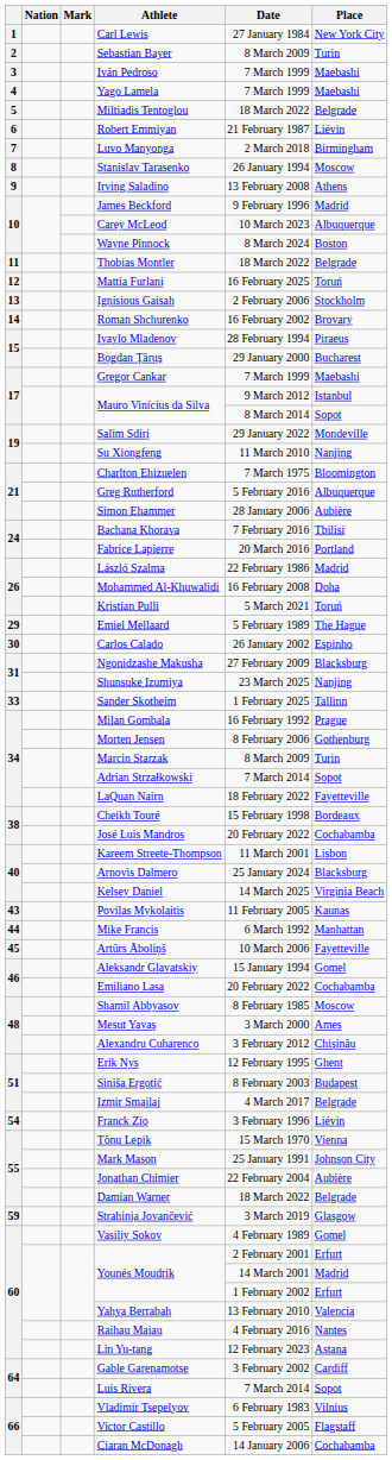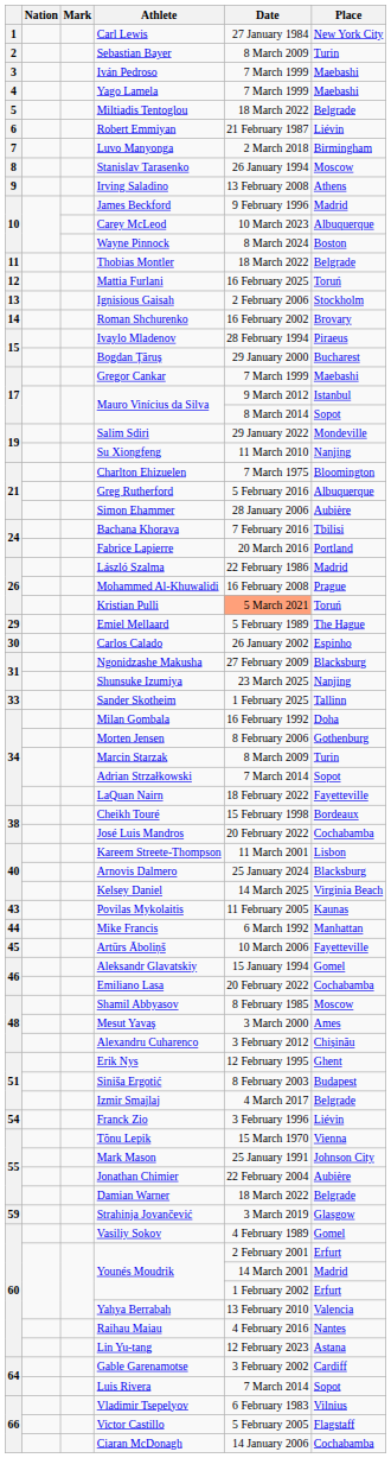 <table class="wikitable sortable sticky-header" style="font-size:95%;">
 <tr>
 <th></th>
 <th>Nation</th>
 <th>Mark</th>
 <th>Athlete</th>
 <th>Date</th>
 <th>Place</th>
 </tr>
 <tr>
 <th>1</th>
 <td></td>
 <td></td>
 <td><a href='#'>Carl Lewis</a></td>
 <td align="right">27 January 1984</td>
 <td><a href='#'>New York City</a></td>
 </tr>
 <tr>
 <th>2</th>
 <td></td>
 <td></td>
 <td><a href='#'>Sebastian Bayer</a></td>
 <td align="right">8 March 2009</td>
 <td><a href='#'>Turin</a></td>
 </tr>
 <tr>
 <th>3</th>
 <td></td>
 <td></td>
 <td><a href='#'>Iván Pedroso</a></td>
 <td align="right">7 March 1999</td>
 <td><a href='#'>Maebashi</a></td>
 </tr>
 <tr>
 <th>4</th>
 <td></td>
 <td></td>
 <td><a href='#'>Yago Lamela</a></td>
 <td align="right">7 March 1999</td>
 <td><a href='#'>Maebashi</a></td>
 </tr>
 <tr>
 <th>5</th>
 <td></td>
 <td></td>
 <td><a href='#'>Miltiadis Tentoglou</a></td>
 <td align="right">18 March 2022</td>
 <td><a href='#'>Belgrade</a></td>
 </tr>
 <tr>
 <th>6</th>
 <td></td>
 <td></td>
 <td><a href='#'>Robert Emmiyan</a></td>
 <td align="right">21 February 1987</td>
 <td><a href='#'>Liévin</a></td>
 </tr>
 <tr>
 <th>7</th>
 <td></td>
 <td></td>
 <td><a href='#'>Luvo Manyonga</a></td>
 <td align="right">2 March 2018</td>
 <td><a href='#'>Birmingham</a></td>
 </tr>
 <tr>
 <th>8</th>
 <td></td>
 <td></td>
 <td><a href='#'>Stanislav Tarasenko</a></td>
 <td align="right">26 January 1994</td>
 <td><a href='#'>Moscow</a></td>
 </tr>
 <tr>
 <th>9</th>
 <td></td>
 <td></td>
 <td><a href='#'>Irving Saladino</a></td>
 <td align="right">13 February 2008</td>
 <td><a href='#'>Athens</a></td>
 </tr>
 <tr>
 <th rowspan=3>10</th>
 <td rowspan=3></td>
 <td></td>
 <td><a href='#'>James Beckford</a></td>
 <td align="right">9 February 1996</td>
 <td><a href='#'>Madrid</a></td>
 </tr>
 <tr>
 <td> </td>
 <td><a href='#'>Carey McLeod</a></td>
 <td align="right">10 March 2023</td>
 <td><a href='#'>Albuquerque</a></td>
 </tr>
 <tr>
 <td></td>
 <td><a href='#'>Wayne Pinnock</a></td>
 <td align="right">8 March 2024</td>
 <td><a href='#'>Boston</a></td>
 </tr>
 <tr>
 <th>11</th>
 <td></td>
 <td></td>
 <td><a href='#'>Thobias Montler</a></td>
 <td align="right">18 March 2022</td>
 <td><a href='#'>Belgrade</a></td>
 </tr>
 <tr>
 <th>12</th>
 <td></td>
 <td></td>
 <td><a href='#'>Mattia Furlani</a></td>
 <td align="right">16 February 2025</td>
 <td><a href='#'>Toruń</a></td>
 </tr>
 <tr>
 <th>13</th>
 <td></td>
 <td></td>
 <td><a href='#'>Ignisious Gaisah</a></td>
 <td align="right">2 February 2006</td>
 <td><a href='#'>Stockholm</a></td>
 </tr>
 <tr>
 <th>14</th>
 <td></td>
 <td></td>
 <td><a href='#'>Roman Shchurenko</a></td>
 <td align="right">16 February 2002</td>
 <td><a href='#'>Brovary</a></td>
 </tr>
 <tr>
 <th rowspan=2>15</th>
 <td></td>
 <td></td>
 <td><a href='#'>Ivaylo Mladenov</a></td>
 <td align="right">28 February 1994</td>
 <td><a href='#'>Piraeus</a></td>
 </tr>
 <tr>
 <td></td>
 <td></td>
 <td><a href='#'>Bogdan Țăruș</a></td>
 <td align="right">29 January 2000</td>
 <td><a href='#'>Bucharest</a></td>
 </tr>
 <tr>
 <th rowspan=3>17</th>
 <td></td>
 <td></td>
 <td><a href='#'>Gregor Cankar</a></td>
 <td align="right">7 March 1999</td>
 <td><a href='#'>Maebashi</a></td>
 </tr>
 <tr>
 <td rowspan=2></td>
 <td rowspan=2></td>
 <td rowspan=2><a href='#'>Mauro Vinícius da Silva</a></td>
 <td align="right">9 March 2012</td>
 <td><a href='#'>Istanbul</a></td>
 </tr>
 <tr>
 <td align="right">8 March 2014</td>
 <td><a href='#'>Sopot</a></td>
 </tr>
 <tr>
 <th rowspan=2>19</th>
 <td></td>
 <td></td>
 <td><a href='#'>Salim Sdiri</a></td>
 <td align="right">29 January 2022</td>
 <td><a href='#'>Mondeville</a></td>
 </tr>
 <tr>
 <td></td>
 <td></td>
 <td><a href='#'>Su Xiongfeng</a></td>
 <td align="right">11 March 2010</td>
 <td><a href='#'>Nanjing</a></td>
 </tr>
 <tr>
 <th rowspan=3>21</th>
 <td></td>
 <td></td>
 <td><a href='#'>Charlton Ehizuelen</a></td>
 <td align="right">7 March 1975</td>
 <td><a href='#'>Bloomington</a></td>
 </tr>
 <tr>
 <td></td>
 <td> </td>
 <td><a href='#'>Greg Rutherford</a></td>
 <td align="right">5 February 2016</td>
 <td><a href='#'>Albuquerque</a></td>
 </tr>
 <tr>
 <td></td>
 <td></td>
 <td><a href='#'>Simon Ehammer</a></td>
 <td align="right">28 January 2006</td>
 <td><a href='#'>Aubière</a></td>
 </tr>
 <tr>
 <th rowspan=2>24</th>
 <td></td>
 <td></td>
 <td><a href='#'>Bachana Khorava</a></td>
 <td align="right">7 February 2016</td>
 <td><a href='#'>Tbilisi</a></td>
 </tr>
 <tr>
 <td></td>
 <td></td>
 <td><a href='#'>Fabrice Lapierre</a></td>
 <td align="right">20 March 2016</td>
 <td><a href='#'>Portland</a></td>
 </tr>
 <tr>
 <th rowspan=3>26</th>
 <td></td>
 <td></td>
 <td><a href='#'>László Szalma</a></td>
 <td align="right">22 February 1986</td>
 <td><a href='#'>Madrid</a></td>
 </tr>
 <tr>
 <td></td>
 <td></td>
 <td><a href='#'>Mohammed Al-Khuwalidi</a></td>
 <td align="right">16 February 2008</td>
-<td><a href='#'>Doha</a></td>
+<td><a href='#'>Prague</a></td>
 </tr>
 <tr>
 <td></td>
 <td></td>
 <td><a href='#'>Kristian Pulli</a></td>
-<td align="right">5 March 2021</td>
+<td align="right" style="background: lightsalmon;">5 March 2021</td>
 <td><a href='#'>Toruń</a></td>
 </tr>
 <tr>
 <th>29</th>
 <td></td>
 <td></td>
 <td><a href='#'>Emiel Mellaard</a></td>
 <td align="right">5 February 1989</td>
 <td><a href='#'>The Hague</a></td>
 </tr>
 <tr>
 <th>30</th>
 <td></td>
 <td></td>
 <td><a href='#'>Carlos Calado</a></td>
 <td align="right">26 January 2002</td>
 <td><a href='#'>Espinho</a></td>
 </tr>
 <tr>
 <th rowspan=2>31</th>
 <td></td>
 <td></td>
 <td><a href='#'>Ngonidzashe Makusha</a></td>
 <td align="right">27 February 2009</td>
 <td><a href='#'>Blacksburg</a></td>
 </tr>
 <tr>
 <td></td>
 <td></td>
 <td><a href='#'>Shunsuke Izumiya</a></td>
 <td align="right">23 March 2025</td>
 <td><a href='#'>Nanjing</a></td>
 </tr>
 <tr>
 <th>33</th>
 <td></td>
 <td></td>
 <td><a href='#'>Sander Skotheim</a></td>
 <td align="right">1 February 2025</td>
 <td><a href='#'>Tallinn</a></td>
 </tr>
 <tr>
 <th rowspan=5>34</th>
 <td></td>
 <td></td>
 <td><a href='#'>Milan Gombala</a></td>
 <td align="right">16 February 1992</td>
-<td><a href='#'>Prague</a></td>
+<td><a href='#'>Doha</a></td>
 </tr>
 <tr>
 <td></td>
 <td></td>
 <td><a href='#'>Morten Jensen</a></td>
 <td align="right">8 February 2006</td>
 <td><a href='#'>Gothenburg</a></td>
 </tr>
 <tr>
 <td rowspan=2></td>
 <td rowspan=2></td>
 <td><a href='#'>Marcin Starzak</a></td>
 <td align="right">8 March 2009</td>
 <td><a href='#'>Turin</a></td>
 </tr>
 <tr>
 <td><a href='#'>Adrian Strzałkowski</a></td>
 <td align="right">7 March 2014</td>
 <td><a href='#'>Sopot</a></td>
 </tr>
 <tr>
 <td></td>
 <td></td>
 <td><a href='#'>LaQuan Nairn</a></td>
 <td align="right">18 February 2022</td>
 <td><a href='#'>Fayetteville</a></td>
 </tr>
 <tr>
 <th rowspan=2>38</th>
 <td></td>
 <td></td>
 <td><a href='#'>Cheikh Touré</a></td>
 <td align="right">15 February 1998</td>
 <td><a href='#'>Bordeaux</a></td>
 </tr>
 <tr>
 <td></td>
 <td> </td>
 <td><a href='#'>José Luis Mandros</a></td>
 <td align="right">20 February 2022</td>
 <td><a href='#'>Cochabamba</a></td>
 </tr>
 <tr>
 <th rowspan=3>40</th>
 <td></td>
 <td></td>
 <td><a href='#'>Kareem Streete-Thompson</a></td>
 <td align="right">11 March 2001</td>
 <td><a href='#'>Lisbon</a></td>
 </tr>
 <tr>
 <td></td>
 <td> </td>
 <td><a href='#'>Arnovis Dalmero</a></td>
 <td align="right">25 January 2024</td>
 <td><a href='#'>Blacksburg</a></td>
 </tr>
 <tr>
 <td></td>
 <td></td>
 <td><a href='#'>Kelsey Daniel</a></td>
 <td align="right">14 March 2025</td>
 <td><a href='#'>Virginia Beach</a></td>
 </tr>
 <tr>
 <th>43</th>
 <td></td>
 <td></td>
 <td><a href='#'>Povilas Mykolaitis</a></td>
 <td align="right">11 February 2005</td>
 <td><a href='#'>Kaunas</a></td>
 </tr>
 <tr>
 <th>44</th>
 <td></td>
 <td></td>
 <td><a href='#'>Mike Francis</a></td>
 <td align="right">6 March 1992</td>
 <td><a href='#'>Manhattan</a></td>
 </tr>
 <tr>
 <th>45</th>
 <td></td>
 <td></td>
 <td><a href='#'>Artūrs Āboliņš</a></td>
 <td align="right">10 March 2006</td>
 <td><a href='#'>Fayetteville</a></td>
 </tr>
 <tr>
 <th rowspan=2>46</th>
 <td></td>
 <td></td>
 <td><a href='#'>Aleksandr Glavatskiy</a></td>
 <td align="right">15 January 1994</td>
 <td><a href='#'>Gomel</a></td>
 </tr>
 <tr>
 <td></td>
 <td> </td>
 <td><a href='#'>Emiliano Lasa</a></td>
 <td align="right">20 February 2022</td>
 <td><a href='#'>Cochabamba</a></td>
 </tr>
 <tr>
 <th rowspan=3>48</th>
 <td></td>
 <td></td>
 <td><a href='#'>Shamil Abbyasov</a></td>
 <td align="right">8 February 1985</td>
 <td><a href='#'>Moscow</a></td>
 </tr>
 <tr>
 <td></td>
 <td></td>
 <td><a href='#'>Mesut Yavaş</a></td>
 <td align="right">3 March 2000</td>
 <td><a href='#'>Ames</a></td>
 </tr>
 <tr>
 <td></td>
 <td></td>
 <td><a href='#'>Alexandru Cuharenco</a></td>
 <td align="right">3 February 2012</td>
 <td><a href='#'>Chișinău</a></td>
 </tr>
 <tr>
 <th rowspan=3>51</th>
 <td></td>
 <td></td>
 <td><a href='#'>Erik Nys</a></td>
 <td align="right">12 February 1995</td>
 <td><a href='#'>Ghent</a></td>
 </tr>
 <tr>
 <td></td>
 <td></td>
 <td><a href='#'>Siniša Ergotić</a></td>
 <td align="right">8 February 2003</td>
 <td><a href='#'>Budapest</a></td>
 </tr>
 <tr>
 <td></td>
 <td></td>
 <td><a href='#'>Izmir Smajlaj</a></td>
 <td align="right">4 March 2017</td>
 <td><a href='#'>Belgrade</a></td>
 </tr>
 <tr>
 <th>54</th>
 <td></td>
 <td></td>
 <td><a href='#'>Franck Zio</a></td>
 <td align="right">3 February 1996</td>
 <td><a href='#'>Liévin</a></td>
 </tr>
 <tr>
 <th rowspan=4>55</th>
 <td></td>
 <td></td>
 <td><a href='#'>Tõnu Lepik</a></td>
 <td align="right">15 March 1970</td>
 <td><a href='#'>Vienna</a></td>
 </tr>
 <tr>
 <td></td>
 <td></td>
 <td><a href='#'>Mark Mason</a></td>
 <td align="right">25 January 1991</td>
 <td><a href='#'>Johnson City</a></td>
 </tr>
 <tr>
 <td></td>
 <td></td>
 <td><a href='#'>Jonathan Chimier</a></td>
 <td align="right">22 February 2004</td>
 <td><a href='#'>Aubière</a></td>
 </tr>
 <tr>
 <td></td>
 <td></td>
 <td><a href='#'>Damian Warner</a></td>
 <td align="right">18 March 2022</td>
 <td><a href='#'>Belgrade</a></td>
 </tr>
 <tr>
 <th>59</th>
 <td></td>
 <td></td>
 <td><a href='#'>Strahinja Jovančević</a></td>
 <td align="right">3 March 2019</td>
 <td><a href='#'>Glasgow</a></td>
 </tr>
 <tr>
 <th rowspan=7>60</th>
 <td></td>
 <td></td>
 <td><a href='#'>Vasiliy Sokov</a></td>
 <td align="right">4 February 1989</td>
 <td><a href='#'>Gomel</a></td>
 </tr>
 <tr>
 <td rowspan=4></td>
 <td rowspan=4></td>
 <td rowspan=3><a href='#'>Younés Moudrik</a></td>
 <td align="right">2 February 2001</td>
 <td><a href='#'>Erfurt</a></td>
 </tr>
 <tr>
 <td align="right">14 March 2001</td>
 <td><a href='#'>Madrid</a></td>
 </tr>
 <tr>
 <td align="right">1 February 2002</td>
 <td><a href='#'>Erfurt</a></td>
 </tr>
 <tr>
 <td><a href='#'>Yahya Berrabah</a></td>
 <td align="right">13 February 2010</td>
 <td><a href='#'>Valencia</a></td>
 </tr>
 <tr>
 <td></td>
 <td></td>
 <td><a href='#'>Raihau Maiau</a></td>
 <td align="right">4 February 2016</td>
 <td><a href='#'>Nantes</a></td>
 </tr>
 <tr>
 <td></td>
 <td></td>
 <td><a href='#'>Lin Yu-tang</a></td>
 <td align="right">12 February 2023</td>
 <td><a href='#'>Astana</a></td>
 </tr>
 <tr>
 <th rowspan=2>64</th>
 <td></td>
 <td></td>
 <td><a href='#'>Gable Garenamotse</a></td>
 <td align="right">3 February 2002</td>
 <td><a href='#'>Cardiff</a></td>
 </tr>
 <tr>
 <td></td>
 <td></td>
 <td><a href='#'>Luis Rivera</a></td>
 <td align="right">7 March 2014</td>
 <td><a href='#'>Sopot</a></td>
 </tr>
 <tr>
 <th rowspan=3>66</th>
 <td></td>
 <td></td>
 <td><a href='#'>Vladimir Tsepelyov</a></td>
 <td align="right">6 February 1983</td>
 <td><a href='#'>Vilnius</a></td>
 </tr>
 <tr>
 <td></td>
 <td> </td>
 <td><a href='#'>Victor Castillo</a></td>
 <td align="right">5 February 2005</td>
 <td><a href='#'>Flagstaff</a></td>
 </tr>
 <tr>
 <td></td>
 <td></td>
 <td><a href='#'>Ciaran McDonagh</a></td>
 <td align="right">14 January 2006</td>
 <td><a href='#'>Cochabamba</a></td>
 </tr>
 </table>
